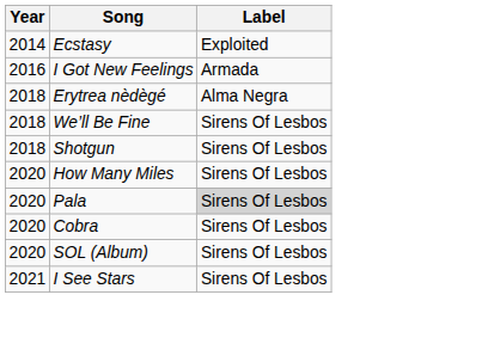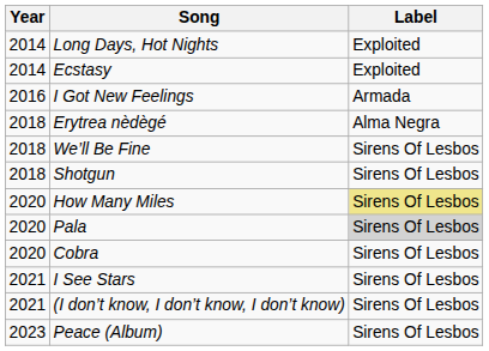 <table class="wikitable">
 <tr>
 <th>Year</th>
 <th>Song</th>
 <th>Label</th>
+</tr>
+<tr>
+<td>2014</td>
+<td><em>Long Days, Hot Nights</em></td>
+<td>Exploited</td>
 </tr>
 <tr>
 <td>2014</td>
 <td><em>Ecstasy</em></td>
 <td>Exploited</td>
 </tr>
 <tr>
 <td>2016</td>
 <td><em>I Got New Feelings</em></td>
 <td>Armada</td>
 </tr>
 <tr>
 <td>2018</td>
 <td><em>Erytrea nèdègé</em></td>
 <td>Alma Negra</td>
 </tr>
 <tr>
 <td>2018</td>
 <td><em>We’ll Be Fine</em></td>
 <td>Sirens Of Lesbos</td>
 </tr>
 <tr>
 <td>2018</td>
 <td><em>Shotgun</em></td>
 <td>Sirens Of Lesbos</td>
 </tr>
 <tr>
 <td>2020</td>
 <td><em>How Many Miles</em></td>
-<td>Sirens Of Lesbos</td>
+<td style="background: khaki;">Sirens Of Lesbos</td>
 </tr>
 <tr>
 <td>2020</td>
 <td><em>Pala</em></td>
 <td style="background: lightgrey;">Sirens Of Lesbos</td>
 </tr>
 <tr>
 <td>2020</td>
 <td><em>Cobra</em></td>
 <td>Sirens Of Lesbos</td>
 </tr>
 <tr>
-<td>2020</td>
-<td><em>SOL (Album)</em></td>
+<td>2021</td>
+<td><em>I See Stars</em></td>
 <td>Sirens Of Lesbos</td>
 </tr>
 <tr>
 <td>2021</td>
-<td><em>I See Stars</em></td>
+<td><em>(I don’t know, I don’t know, I don’t know) </em></td>
+<td>Sirens Of Lesbos</td>
+</tr>
+<tr>
+<td>2023</td>
+<td><em>Peace (Album)</em></td>
 <td>Sirens Of Lesbos</td>
 </tr>
 </table>
